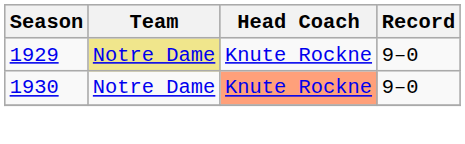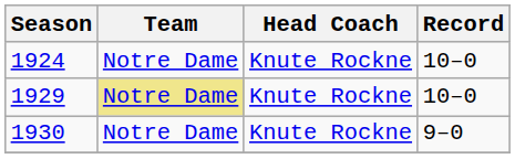 <table class="wikitable sortable">
 <tr>
 <th>Season</th>
 <th>Team</th>
 <th>Head Coach</th>
 <th>Record</th>
 </tr>
 <tr>
+<td><a href='#'>1924</a></td>
+<td><a href='#'>Notre Dame</a></td>
+<td><a href='#'>Knute Rockne</a></td>
+<td>10–0</td>
+</tr>
+<tr>
 <td><a href='#'>1929</a></td>
 <td style="background: khaki;"><a href='#'>Notre Dame</a></td>
 <td><a href='#'>Knute Rockne</a></td>
-<td>9–0</td>
+<td>10–0</td>
 </tr>
 <tr>
 <td><a href='#'>1930</a></td>
 <td><a href='#'>Notre Dame</a></td>
-<td style="background: lightsalmon;"><a href='#'>Knute Rockne</a></td>
+<td><a href='#'>Knute Rockne</a></td>
 <td>9–0</td>
 </tr>
 <tr>
 </tr>
 </table>
